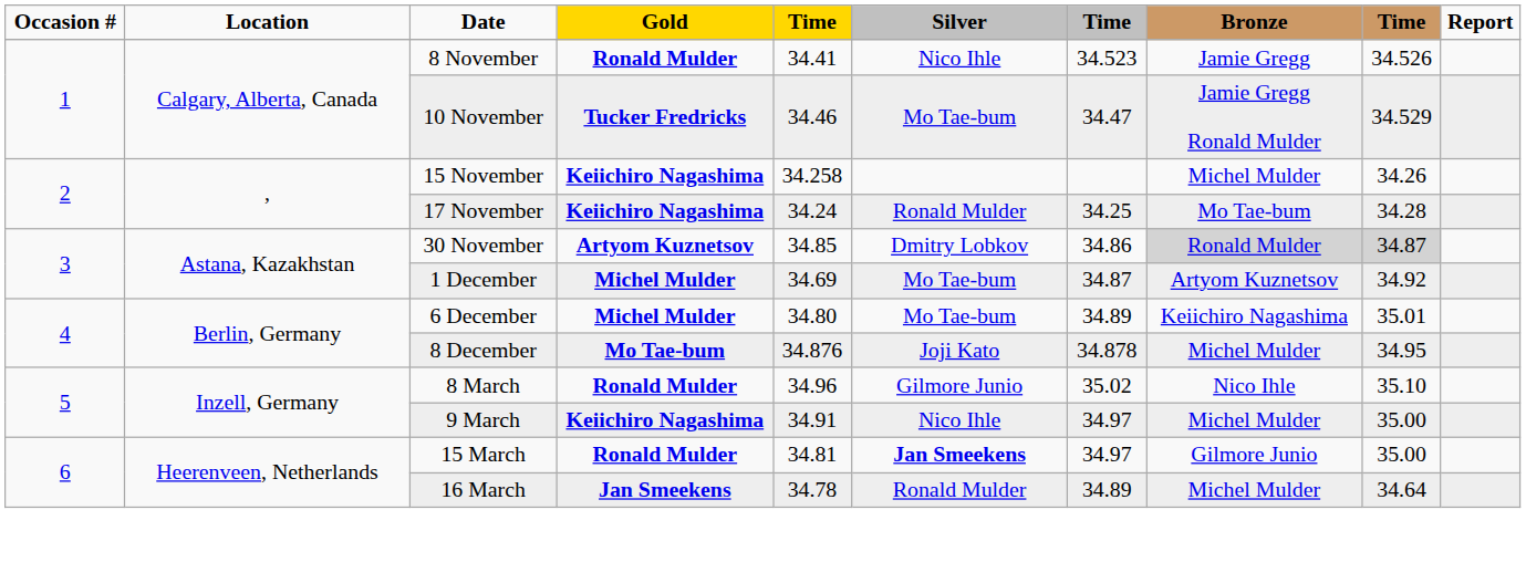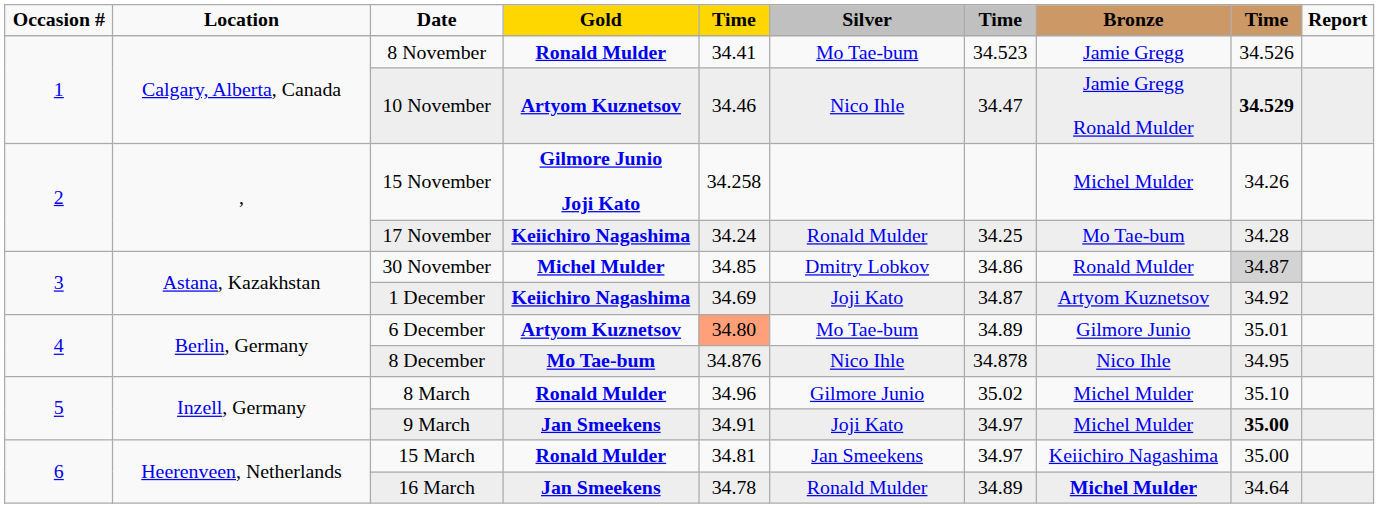 <table class="wikitable">
 <tr>
 <td width="80" align="center"><strong>Occasion #</strong></td>
 <td width="200" align="center"><strong>Location</strong></td>
 <td width="100" align="center"><strong>Date</strong></td>
 <td width="150" bgcolor="gold" align="center"><strong>Gold</strong></td>
 <td width="50" bgcolor="gold" align="center"><strong>Time</strong></td>
 <td width="150" bgcolor="silver" align="center"><strong>Silver</strong></td>
 <td width="50" bgcolor="silver" align="center"><strong>Time</strong></td>
 <td width="150" bgcolor="#CC9966" align="center"><strong>Bronze</strong></td>
 <td width="50" bgcolor="#CC9966" align="center"><strong>Time</strong></td>
 <td width="50" align="center"><strong>Report</strong></td>
 </tr>
 <tr bgcolor="#cccccc">
 </tr>
 <tr>
 <td rowspan=2 align="center"><a href='#'>1</a></td>
 <td rowspan=2 align="center"><a href='#'>Calgary, Alberta</a>, Canada</td>
 <td align="center">8 November</td>
 <td align="center"><strong><a href='#'>Ronald Mulder</a></strong><br><small></small></td>
 <td align="center">34.41</td>
-<td align="center"><a href='#'>Nico Ihle</a><br><small></small></td>
+<td align="center"><a href='#'>Mo Tae-bum</a><br><small></small></td>
 <td align="center">34.523</td>
 <td align="center"><a href='#'>Jamie Gregg</a><br><small></small></td>
 <td align="center">34.526</td>
 <td align="center"></td>
 </tr>
 <tr bgcolor="#eeeeee">
 <td align="center">10 November</td>
-<td align="center"><strong><a href='#'>Tucker Fredricks</a></strong><br><small></small></td>
+<td align="center"><strong><a href='#'>Artyom Kuznetsov</a></strong><br><small></small></td>
 <td align="center">34.46</td>
-<td align="center"><a href='#'>Mo Tae-bum</a><br><small></small></td>
+<td align="center"><a href='#'>Nico Ihle</a><br><small></small></td>
 <td align="center">34.47</td>
 <td align="center"><a href='#'>Jamie Gregg</a><br><small></small><br><a href='#'>Ronald Mulder</a><br><small></small></td>
-<td align="center">34.529</td>
+<td align="center"><strong>34.529</strong></td>
 <td align="center"></td>
 </tr>
 <tr>
 <td rowspan=2 align="center"><a href='#'>2</a></td>
 <td rowspan=2 align="center">, </td>
 <td align="center">15 November</td>
-<td align="center"><strong><a href='#'>Keiichiro Nagashima</a></strong><br><small></small></td>
+<td align="center"><strong><a href='#'>Gilmore Junio</a></strong><br><small></small><br><strong><a href='#'>Joji Kato</a></strong><br><small></small></td>
 <td align="center">34.258</td>
 <td></td>
 <td></td>
 <td align="center"><a href='#'>Michel Mulder</a><br><small></small></td>
 <td align="center">34.26</td>
 <td align="center"></td>
 </tr>
 <tr bgcolor="#eeeeee">
 <td align="center">17 November</td>
 <td align="center"><strong><a href='#'>Keiichiro Nagashima</a></strong><br><small></small></td>
 <td align="center">34.24</td>
 <td align="center"><a href='#'>Ronald Mulder</a><br><small></small></td>
 <td align="center">34.25</td>
 <td align="center"><a href='#'>Mo Tae-bum</a><br><small></small></td>
 <td align="center">34.28</td>
 <td align="center"></td>
 </tr>
 <tr>
 <td rowspan=2 align="center"><a href='#'>3</a></td>
 <td rowspan=2 align="center"><a href='#'>Astana</a>, Kazakhstan</td>
 <td align="center">30 November</td>
-<td align="center"><strong><a href='#'>Artyom Kuznetsov</a></strong><br><small></small></td>
+<td align="center"><strong><a href='#'>Michel Mulder</a></strong><br><small></small></td>
 <td align="center">34.85</td>
 <td align="center"><a href='#'>Dmitry Lobkov</a><br><small></small></td>
 <td align="center">34.86</td>
-<td align="center" style="background: lightgrey;"><a href='#'>Ronald Mulder</a><br><small></small></td>
+<td align="center"><a href='#'>Ronald Mulder</a><br><small></small></td>
 <td align="center" style="background: lightgrey;">34.87</td>
 <td align="center"></td>
 </tr>
 <tr bgcolor="#eeeeee">
 <td align="center">1 December</td>
-<td align="center"><strong><a href='#'>Michel Mulder</a></strong><br><small></small></td>
+<td align="center"><strong><a href='#'>Keiichiro Nagashima</a></strong><br><small></small></td>
 <td align="center">34.69</td>
-<td align="center"><a href='#'>Mo Tae-bum</a><br><small></small></td>
+<td align="center"><a href='#'>Joji Kato</a><br><small></small></td>
 <td align="center">34.87</td>
 <td align="center"><a href='#'>Artyom Kuznetsov</a><br><small></small></td>
 <td align="center">34.92</td>
 <td align="center"></td>
 </tr>
 <tr>
 <td rowspan=2 align="center"><a href='#'>4</a></td>
 <td rowspan=2 align="center"><a href='#'>Berlin</a>, Germany</td>
 <td align="center">6 December</td>
-<td align="center"><strong><a href='#'>Michel Mulder</a></strong><br><small></small></td>
-<td align="center">34.80</td>
+<td align="center"><strong><a href='#'>Artyom Kuznetsov</a></strong><br><small></small></td>
+<td align="center" style="background: lightsalmon;">34.80</td>
 <td align="center"><a href='#'>Mo Tae-bum</a><br><small></small></td>
 <td align="center">34.89</td>
-<td align="center"><a href='#'>Keiichiro Nagashima</a><br><small></small></td>
+<td align="center"><a href='#'>Gilmore Junio</a><br><small></small></td>
 <td align="center">35.01</td>
 <td align="center"></td>
 </tr>
 <tr bgcolor="#eeeeee">
 <td align="center">8 December</td>
 <td align="center"><strong><a href='#'>Mo Tae-bum</a></strong><br><small></small></td>
 <td align="center">34.876</td>
-<td align="center"><a href='#'>Joji Kato</a><br><small></small></td>
+<td align="center"><a href='#'>Nico Ihle</a><br><small></small></td>
 <td align="center">34.878</td>
-<td align="center"><a href='#'>Michel Mulder</a><br><small></small></td>
+<td align="center"><a href='#'>Nico Ihle</a><br><small></small></td>
 <td align="center">34.95</td>
 <td align="center"></td>
 </tr>
 <tr>
 <td rowspan=2 align="center"><a href='#'>5</a></td>
 <td rowspan=2 align="center"><a href='#'>Inzell</a>, Germany</td>
 <td align="center">8 March</td>
 <td align="center"><strong><a href='#'>Ronald Mulder</a></strong><br><small></small></td>
 <td align="center">34.96</td>
 <td align="center"><a href='#'>Gilmore Junio</a><br><small></small></td>
 <td align="center">35.02</td>
-<td align="center"><a href='#'>Nico Ihle</a><br><small></small></td>
+<td align="center"><a href='#'>Michel Mulder</a><br><small></small></td>
 <td align="center">35.10</td>
 <td align="center"></td>
 </tr>
 <tr bgcolor="#eeeeee">
 <td align="center">9 March</td>
-<td align="center"><strong><a href='#'>Keiichiro Nagashima</a></strong><br><small></small></td>
+<td align="center"><strong><a href='#'>Jan Smeekens</a></strong><br><small></small></td>
 <td align="center">34.91</td>
-<td align="center"><a href='#'>Nico Ihle</a><br><small></small></td>
+<td align="center"><a href='#'>Joji Kato</a><br><small></small></td>
 <td align="center">34.97</td>
 <td align="center"><a href='#'>Michel Mulder</a><br><small></small></td>
-<td align="center">35.00</td>
+<td align="center"><strong>35.00</strong></td>
 <td align="center"></td>
 </tr>
 <tr>
 <td rowspan=2 align="center"><a href='#'>6</a></td>
 <td rowspan=2 align="center"><a href='#'>Heerenveen</a>, Netherlands</td>
 <td align="center">15 March</td>
 <td align="center"><strong><a href='#'>Ronald Mulder</a></strong><br><small></small></td>
 <td align="center">34.81</td>
-<td align="center"><strong><a href='#'>Jan Smeekens</a><br><small></small></strong></td>
+<td align="center"><a href='#'>Jan Smeekens</a><br><small></small></td>
 <td align="center">34.97</td>
-<td align="center"><a href='#'>Gilmore Junio</a><br><small></small></td>
+<td align="center"><a href='#'>Keiichiro Nagashima</a><br><small></small></td>
 <td align="center">35.00</td>
 <td align="center"></td>
 </tr>
 <tr bgcolor="#eeeeee">
 <td align="center">16 March</td>
 <td align="center"><strong><a href='#'>Jan Smeekens</a></strong><br><small></small></td>
 <td align="center">34.78</td>
 <td align="center"><a href='#'>Ronald Mulder</a><br><small></small></td>
 <td align="center">34.89</td>
-<td align="center"><a href='#'>Michel Mulder</a><br><small></small></td>
+<td align="center"><strong><a href='#'>Michel Mulder</a><br><small></small></strong></td>
 <td align="center">34.64</td>
 <td align="center"></td>
 </tr>
 </table>
